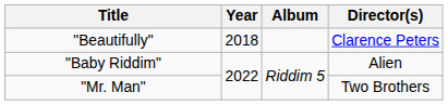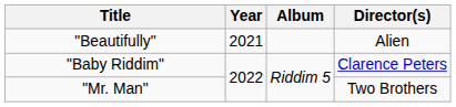 <table class="wikitable plainrowheaders" style="text-align:center;">
 <tr>
 <th scope="col" style="width:14em;">Title</th>
 <th scope="col">Year</th>
 <th scope="col">Album</th>
 <th scope="col">Director(s)</th>
 </tr>
 <tr>
 <td>"Beautifully"</td>
-<td>2018</td>
+<td>2021</td>
 <td></td>
-<td><a href='#'>Clarence Peters</a></td>
+<td>Alien</td>
 </tr>
 <tr>
 <td>"Baby Riddim"</td>
 <td rowspan="2">2022</td>
 <td rowspan="2"><em>Riddim 5</em></td>
-<td>Alien</td>
+<td><a href='#'>Clarence Peters</a></td>
 </tr>
 <tr>
 <td>"Mr. Man"</td>
 <td>Two Brothers</td>
 </tr>
 </table>
